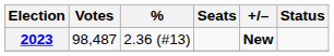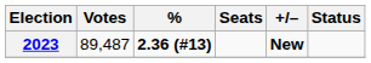 <table class="wikitable" style="text-align:left;">
 <tr>
 <th>Election</th>
 <th>Votes</th>
 <th>%</th>
 <th>Seats</th>
 <th>+/–</th>
 <th>Status</th>
 </tr>
 <tr>
 <th><a href='#'>2023</a></th>
-<td>98,487</td>
-<td>2.36 (#13)</td>
+<td>89,487</td>
+<td><strong>2.36 (#13)</strong></td>
 <td></td>
 <td><strong>New</strong></td>
 <td></td>
 </tr>
 <tr>
 </tr>
 </table>
